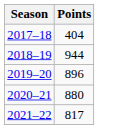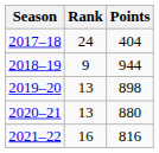 <table class="wikitable sortable" style="text-align:center;">
 <tr>
 <th>Season</th>
+<th>Rank</th>
 <th>Points</th>
 </tr>
 <tr>
 <td><a href='#'>2017–18</a></td>
+<td>24</td>
 <td>404</td>
 </tr>
 <tr>
 <td><a href='#'>2018–19</a></td>
+<td>9</td>
 <td>944</td>
 </tr>
 <tr>
 <td><a href='#'>2019–20</a></td>
-<td>896</td>
+<td>13</td>
+<td>898</td>
 </tr>
 <tr>
 <td><a href='#'>2020–21</a></td>
+<td>13</td>
 <td>880</td>
 </tr>
 <tr>
 <td><a href='#'>2021–22</a></td>
-<td>817</td>
+<td>16</td>
+<td>816</td>
 </tr>
 </table>
